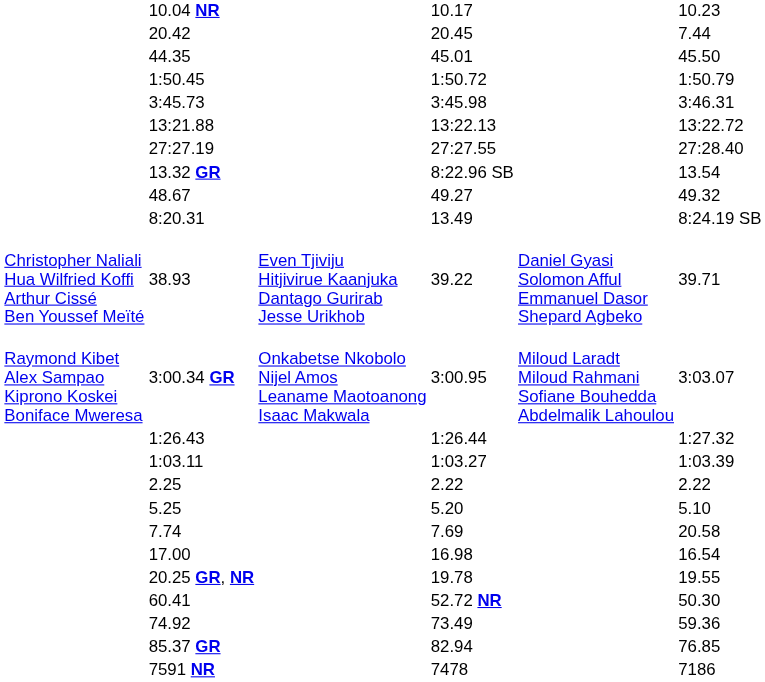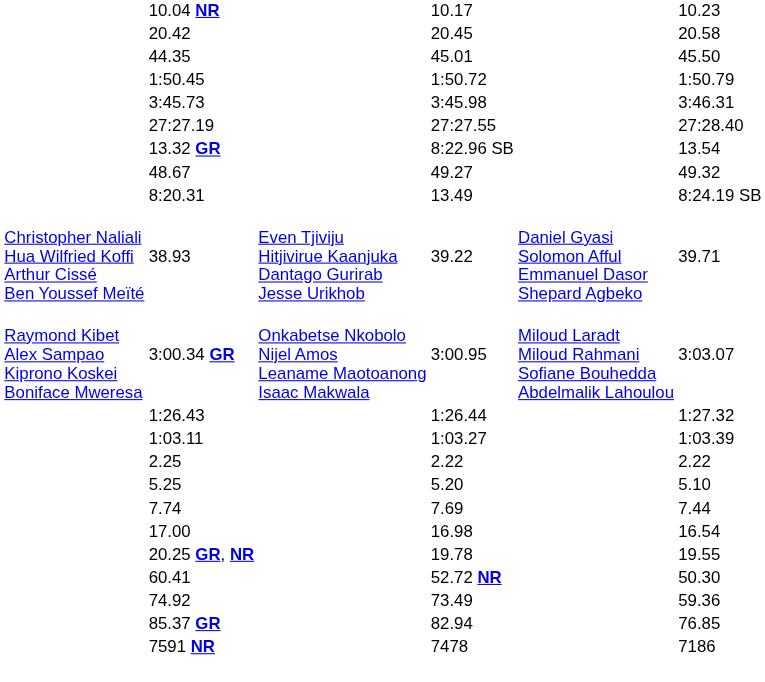 <table>
 <tr>
 <td></td>
 <td></td>
 <td>10.04 <strong><a href='#'>NR</a></strong></td>
 <td></td>
 <td>10.17</td>
 <td></td>
 <td>10.23</td>
 </tr>
 <tr>
 <td></td>
 <td></td>
 <td>20.42</td>
 <td></td>
 <td>20.45</td>
 <td></td>
-<td>7.44</td>
+<td>20.58</td>
 </tr>
 <tr>
 <td></td>
 <td></td>
 <td>44.35</td>
 <td></td>
 <td>45.01</td>
 <td></td>
 <td>45.50</td>
 </tr>
 <tr>
 <td></td>
 <td></td>
 <td>1:50.45</td>
 <td></td>
 <td>1:50.72</td>
 <td></td>
 <td>1:50.79</td>
 </tr>
 <tr>
 <td></td>
 <td></td>
 <td>3:45.73</td>
 <td></td>
 <td>3:45.98</td>
 <td></td>
 <td>3:46.31</td>
-</tr>
-<tr>
-<td></td>
-<td></td>
-<td>13:21.88</td>
-<td></td>
-<td>13:22.13</td>
-<td></td>
-<td>13:22.72</td>
 </tr>
 <tr>
 <td></td>
 <td></td>
 <td>27:27.19</td>
 <td></td>
 <td>27:27.55</td>
 <td></td>
 <td>27:28.40</td>
 </tr>
 <tr>
 <td></td>
 <td></td>
 <td>13.32 <strong><a href='#'>GR</a></strong></td>
 <td></td>
 <td>8:22.96 SB</td>
 <td></td>
 <td>13.54</td>
 </tr>
 <tr>
 <td></td>
 <td></td>
 <td>48.67</td>
 <td></td>
 <td>49.27</td>
 <td></td>
 <td>49.32</td>
 </tr>
 <tr>
 <td></td>
 <td></td>
 <td>8:20.31</td>
 <td></td>
 <td>13.49</td>
 <td></td>
 <td>8:24.19 SB</td>
 </tr>
 <tr>
 <td></td>
 <td><br><a href='#'>Christopher Naliali</a><br><a href='#'>Hua Wilfried Koffi</a><br><a href='#'>Arthur Cissé</a><br><a href='#'>Ben Youssef Meïté</a></td>
 <td>38.93</td>
 <td><br><a href='#'>Even Tjiviju</a><br><a href='#'>Hitjivirue Kaanjuka</a><br><a href='#'>Dantago Gurirab</a><br><a href='#'>Jesse Urikhob</a></td>
 <td>39.22</td>
 <td><br><a href='#'>Daniel Gyasi</a><br><a href='#'>Solomon Afful</a><br><a href='#'>Emmanuel Dasor</a><br><a href='#'>Shepard Agbeko</a></td>
 <td>39.71</td>
 </tr>
 <tr>
 <td></td>
 <td><br><a href='#'>Raymond Kibet</a><br><a href='#'>Alex Sampao</a><br><a href='#'>Kiprono Koskei</a><br><a href='#'>Boniface Mweresa</a></td>
 <td>3:00.34 <strong><a href='#'>GR</a></strong></td>
 <td><br><a href='#'>Onkabetse Nkobolo</a><br><a href='#'>Nijel Amos</a><br><a href='#'>Leaname Maotoanong</a><br><a href='#'>Isaac Makwala</a></td>
 <td>3:00.95</td>
 <td><br><a href='#'>Miloud Laradt</a><br><a href='#'>Miloud Rahmani</a><br><a href='#'>Sofiane Bouhedda</a><br><a href='#'>Abdelmalik Lahoulou</a></td>
 <td>3:03.07</td>
 </tr>
 <tr>
 <td></td>
 <td></td>
 <td>1:26.43</td>
 <td></td>
 <td>1:26.44</td>
 <td></td>
 <td>1:27.32</td>
 </tr>
 <tr>
 <td></td>
 <td></td>
 <td>1:03.11</td>
 <td></td>
 <td>1:03.27</td>
 <td></td>
 <td>1:03.39</td>
 </tr>
 <tr>
 <td></td>
 <td></td>
 <td>2.25</td>
 <td></td>
 <td>2.22</td>
 <td></td>
 <td>2.22</td>
 </tr>
 <tr>
 <td></td>
 <td></td>
 <td>5.25</td>
 <td></td>
 <td>5.20</td>
 <td></td>
 <td>5.10</td>
 </tr>
 <tr>
 <td></td>
 <td></td>
 <td>7.74</td>
 <td></td>
 <td>7.69</td>
 <td></td>
-<td>20.58</td>
+<td>7.44</td>
 </tr>
 <tr>
 <td></td>
 <td></td>
 <td>17.00</td>
 <td></td>
 <td>16.98</td>
 <td></td>
 <td>16.54</td>
 </tr>
 <tr>
 <td></td>
 <td></td>
 <td>20.25 <strong><a href='#'>GR</a></strong>, <strong><a href='#'>NR</a></strong></td>
 <td></td>
 <td>19.78</td>
 <td></td>
 <td>19.55</td>
 </tr>
 <tr>
 <td></td>
 <td></td>
 <td>60.41</td>
 <td></td>
 <td>52.72 <strong><a href='#'>NR</a></strong></td>
 <td></td>
 <td>50.30</td>
 </tr>
 <tr>
 <td></td>
 <td></td>
 <td>74.92</td>
 <td></td>
 <td>73.49</td>
 <td></td>
 <td>59.36</td>
 </tr>
 <tr>
 <td></td>
 <td></td>
 <td>85.37 <strong><a href='#'>GR</a></strong></td>
 <td></td>
 <td>82.94</td>
 <td></td>
 <td>76.85</td>
 </tr>
 <tr>
 <td></td>
 <td></td>
 <td>7591 <strong><a href='#'>NR</a></strong></td>
 <td></td>
 <td>7478</td>
 <td></td>
 <td>7186</td>
 </tr>
 </table>
